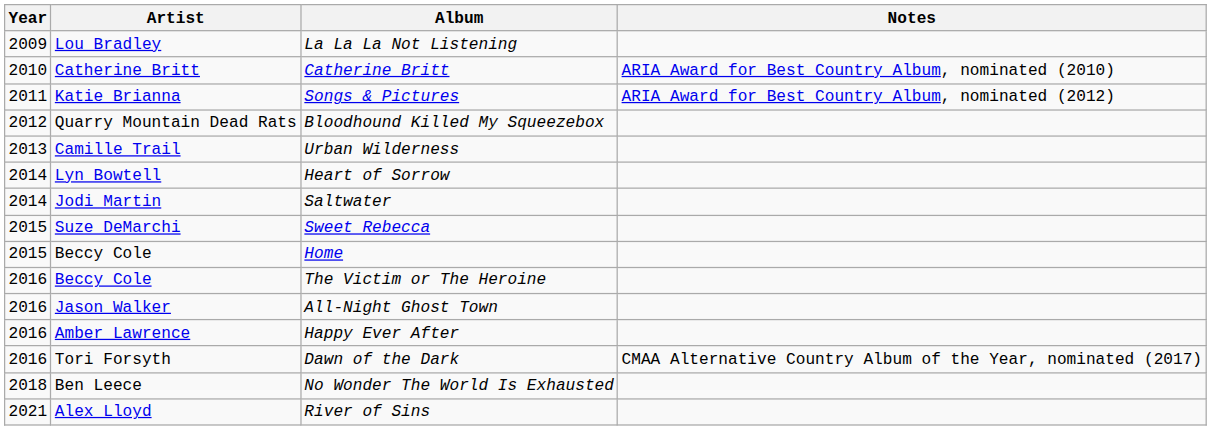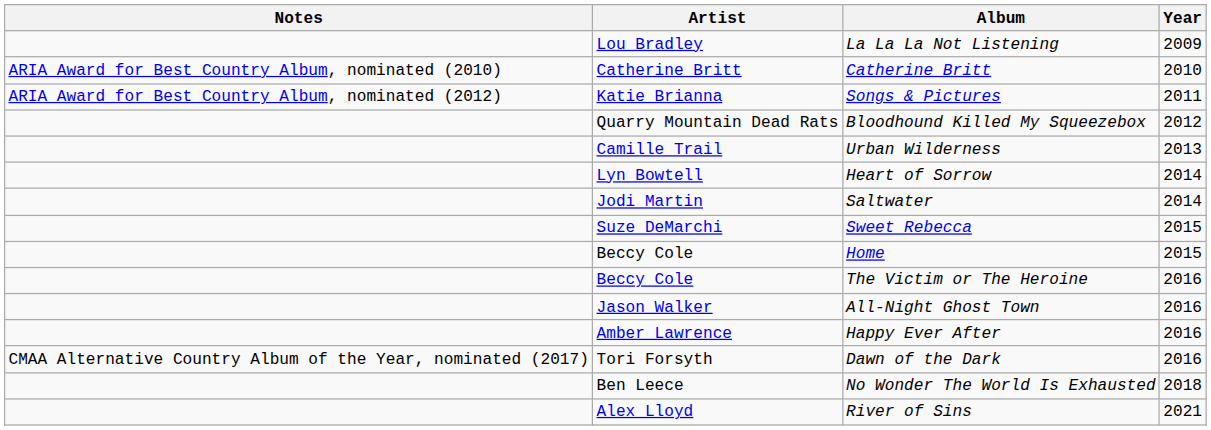 <table class="wikitable">
 <tr>
-<th style="width:1em;">Year</th>
+<th>Notes</th>
 <th>Artist</th>
 <th>Album</th>
-<th>Notes</th>
+<th style="width:1em;">Year</th>
 </tr>
 <tr>
-<td>2009</td>
+<td></td>
 <td><a href='#'>Lou Bradley</a></td>
 <td><em>La La La Not Listening</em></td>
-<td></td>
+<td>2009</td>
 </tr>
 <tr>
-<td>2010</td>
+<td><a href='#'>ARIA Award for Best Country Album</a>, nominated (2010)</td>
 <td><a href='#'>Catherine Britt</a></td>
 <td><em><a href='#'>Catherine Britt</a></em></td>
-<td><a href='#'>ARIA Award for Best Country Album</a>, nominated (2010)</td>
+<td>2010</td>
 </tr>
 <tr>
-<td>2011</td>
+<td><a href='#'>ARIA Award for Best Country Album</a>, nominated (2012)</td>
 <td><a href='#'>Katie Brianna</a></td>
 <td><em><a href='#'>Songs & Pictures</a></em></td>
-<td><a href='#'>ARIA Award for Best Country Album</a>, nominated (2012)</td>
+<td>2011</td>
 </tr>
 <tr>
-<td>2012</td>
+<td></td>
 <td>Quarry Mountain Dead Rats</td>
 <td><em>Bloodhound Killed My Squeezebox</em></td>
-<td></td>
+<td>2012</td>
 </tr>
 <tr>
-<td>2013</td>
+<td></td>
 <td><a href='#'>Camille Trail</a></td>
 <td><em>Urban Wilderness</em></td>
-<td></td>
+<td>2013</td>
 </tr>
 <tr>
-<td>2014</td>
+<td></td>
 <td><a href='#'>Lyn Bowtell</a></td>
 <td><em>Heart of Sorrow</em></td>
-<td></td>
+<td>2014</td>
 </tr>
 <tr>
-<td>2014</td>
+<td></td>
 <td><a href='#'>Jodi Martin</a></td>
 <td><em>Saltwater</em></td>
-<td></td>
+<td>2014</td>
 </tr>
 <tr>
-<td>2015</td>
+<td></td>
 <td><a href='#'>Suze DeMarchi</a></td>
 <td><em><a href='#'>Sweet Rebecca</a></em></td>
-<td></td>
+<td>2015</td>
 </tr>
 <tr>
-<td>2015</td>
+<td></td>
 <td>Beccy Cole</td>
 <td><em><a href='#'>Home</a></em></td>
-<td></td>
+<td>2015</td>
 </tr>
 <tr>
-<td>2016</td>
+<td></td>
 <td><a href='#'>Beccy Cole</a></td>
 <td><em>The Victim or The Heroine</em></td>
-<td></td>
+<td>2016</td>
 </tr>
 <tr>
-<td>2016</td>
+<td></td>
 <td><a href='#'>Jason Walker</a></td>
 <td><em>All-Night Ghost Town</em></td>
-<td></td>
+<td>2016</td>
 </tr>
 <tr>
-<td>2016</td>
+<td></td>
 <td><a href='#'>Amber Lawrence</a></td>
 <td><em>Happy Ever After</em></td>
-<td></td>
+<td>2016</td>
 </tr>
 <tr>
-<td>2016</td>
+<td>CMAA Alternative Country Album of the Year, nominated (2017)</td>
 <td>Tori Forsyth</td>
 <td><em>Dawn of the Dark</em></td>
-<td>CMAA Alternative Country Album of the Year, nominated (2017)</td>
+<td>2016</td>
 </tr>
 <tr>
-<td>2018</td>
+<td></td>
 <td>Ben Leece</td>
 <td><em>No Wonder The World Is Exhausted</em></td>
-<td></td>
+<td>2018</td>
 </tr>
 <tr>
-<td>2021</td>
+<td></td>
 <td><a href='#'>Alex Lloyd</a></td>
 <td><em>River of Sins</em></td>
-<td></td>
+<td>2021</td>
 </tr>
 </table>
